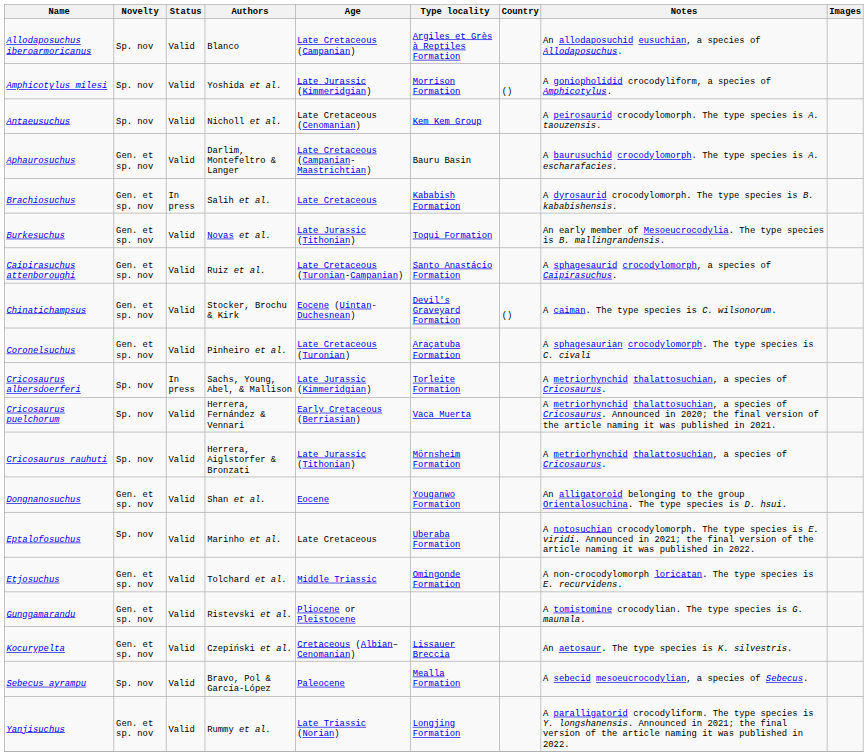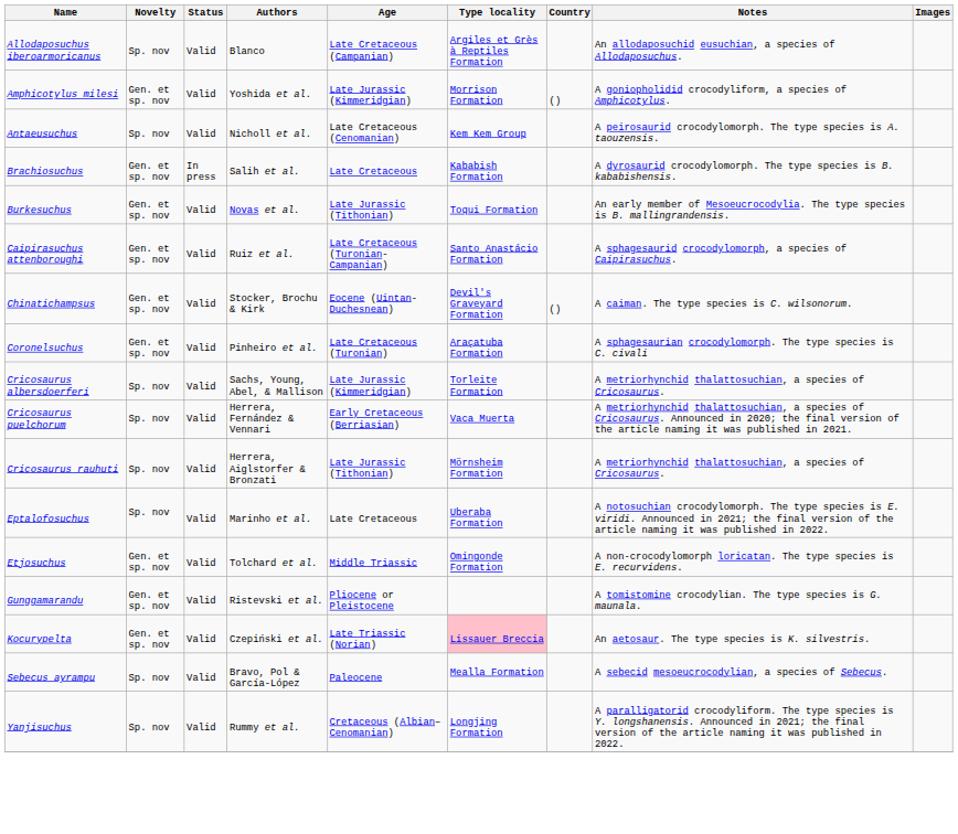 <table class="wikitable sortable" align="center" width="100%">
 <tr>
 <th>Name</th>
 <th>Novelty</th>
 <th>Status</th>
 <th>Authors</th>
 <th>Age</th>
 <th>Type locality</th>
 <th>Country</th>
 <th>Notes</th>
 <th>Images</th>
 </tr>
 <tr>
 <td><br><em><a href='#'>Allodaposuchus iberoarmoricanus</a></em></td>
 <td><br>Sp. nov</td>
 <td><br>Valid</td>
 <td><br>Blanco</td>
 <td><br><a href='#'>Late Cretaceous</a> (<a href='#'>Campanian</a>)</td>
 <td><br><a href='#'>Argiles et Grès à Reptiles Formation</a></td>
 <td><br></td>
 <td><br>An <a href='#'>allodaposuchid</a> <a href='#'>eusuchian</a>, a species of <em><a href='#'>Allodaposuchus</a></em>.</td>
 <td></td>
 </tr>
 <tr>
 <td><br><em><a href='#'>Amphicotylus milesi</a></em></td>
-<td><br>Sp. nov</td>
+<td><br>Gen. et sp. nov</td>
 <td><br>Valid</td>
 <td><br>Yoshida <em>et al.</em></td>
 <td><br><a href='#'>Late Jurassic</a> (<a href='#'>Kimmeridgian</a>)</td>
 <td><br><a href='#'>Morrison Formation</a></td>
 <td><br><br>()</td>
 <td><br>A <a href='#'>goniopholidid</a> crocodyliform, a species of <em><a href='#'>Amphicotylus</a></em>.</td>
 <td></td>
 </tr>
 <tr>
 <td><br><em><a href='#'>Antaeusuchus</a></em></td>
 <td><br>Sp. nov</td>
 <td><br>Valid</td>
 <td><br>Nicholl <em>et al.</em></td>
 <td><br>Late Cretaceous (<a href='#'>Cenomanian</a>)</td>
 <td><br><a href='#'>Kem Kem Group</a></td>
 <td><br></td>
 <td><br>A <a href='#'>peirosaurid</a> crocodylomorph. The type species is <em>A. taouzensis</em>.</td>
-<td></td>
-</tr>
-<tr>
-<td><br><em><a href='#'>Aphaurosuchus</a></em></td>
-<td><br>Gen. et sp. nov</td>
-<td><br>Valid</td>
-<td><br>Darlim, Montefeltro & Langer</td>
-<td><br><a href='#'>Late Cretaceous</a> (<a href='#'>Campanian</a>-<a href='#'>Maastrichtian</a>)</td>
-<td><br>Bauru Basin</td>
-<td><br></td>
-<td><br>A <a href='#'>baurusuchid</a> <a href='#'>crocodylomorph</a>. The type species is <em>A. escharafacies</em>.</td>
 <td></td>
 </tr>
 <tr>
 <td><br><em><a href='#'>Brachiosuchus</a></em></td>
 <td><br>Gen. et sp. nov</td>
 <td><br>In press</td>
 <td><br>Salih <em>et al.</em></td>
 <td><br><a href='#'>Late Cretaceous</a></td>
 <td><br><a href='#'>Kababish Formation</a></td>
 <td><br></td>
 <td><br>A <a href='#'>dyrosaurid</a> crocodylomorph. The type species is <em>B. kababishensis</em>.</td>
 <td></td>
 </tr>
 <tr>
 <td><br><em><a href='#'>Burkesuchus</a></em></td>
 <td><br>Gen. et sp. nov</td>
 <td><br>Valid</td>
 <td><br><a href='#'>Novas</a> <em>et al.</em></td>
 <td><br><a href='#'>Late Jurassic</a> (<a href='#'>Tithonian</a>)</td>
 <td><br><a href='#'>Toqui Formation</a></td>
 <td><br></td>
 <td><br>An early member of <a href='#'>Mesoeucrocodylia</a>. The type species is <em>B. mallingrandensis</em>.</td>
 <td></td>
 </tr>
 <tr>
 <td><br><em><a href='#'>Caipirasuchus attenboroughi</a></em></td>
 <td><br>Gen. et sp. nov</td>
 <td><br>Valid</td>
 <td><br>Ruiz <em>et al.</em></td>
 <td><br><a href='#'>Late Cretaceous</a> (<a href='#'>Turonian</a>-<a href='#'>Campanian</a>)</td>
 <td><br><a href='#'>Santo Anastácio Formation</a></td>
 <td><br></td>
 <td><br>A <a href='#'>sphagesaurid</a> <a href='#'>crocodylomorph</a>, a species of <em><a href='#'>Caipirasuchus</a></em>.</td>
 <td></td>
 </tr>
 <tr>
 <td><br><em><a href='#'>Chinatichampsus</a></em></td>
 <td><br>Gen. et sp. nov</td>
 <td><br>Valid</td>
 <td><br>Stocker, Brochu & Kirk</td>
 <td><br><a href='#'>Eocene</a> (<a href='#'>Uintan</a>-<a href='#'>Duchesnean</a>)</td>
 <td><br><a href='#'>Devil's Graveyard Formation</a></td>
 <td><br><br>()</td>
 <td><br>A <a href='#'>caiman</a>. The type species is <em>C. wilsonorum</em>.</td>
 <td></td>
 </tr>
 <tr>
 <td><br><em><a href='#'>Coronelsuchus</a></em></td>
 <td><br>Gen. et sp. nov</td>
 <td><br>Valid</td>
 <td><br>Pinheiro <em>et al.</em></td>
 <td><br><a href='#'>Late Cretaceous</a> (<a href='#'>Turonian</a>)</td>
 <td><br><a href='#'>Araçatuba Formation</a></td>
 <td><br></td>
 <td><br>A <a href='#'>sphagesaurian</a> <a href='#'>crocodylomorph</a>. The type species is <em>C. civali</em></td>
 <td></td>
 </tr>
 <tr>
 <td><br><em><a href='#'>Cricosaurus albersdoerferi</a></em></td>
 <td><br>Sp. nov</td>
-<td><br>In press</td>
+<td><br>Valid</td>
 <td><br>Sachs, Young, Abel, & Mallison</td>
 <td><br><a href='#'>Late Jurassic</a> (<a href='#'>Kimmeridgian</a>)</td>
 <td><br><a href='#'>Torleite Formation</a></td>
 <td><br></td>
 <td><br>A <a href='#'>metriorhynchid</a> <a href='#'>thalattosuchian</a>, a species of <em><a href='#'>Cricosaurus</a></em>.</td>
 <td></td>
 </tr>
 <tr>
 <td><em><a href='#'>Cricosaurus puelchorum</a></em></td>
 <td>Sp. nov</td>
 <td>Valid</td>
 <td>Herrera, Fernández & Vennari</td>
 <td><a href='#'>Early Cretaceous</a> (<a href='#'>Berriasian</a>)</td>
 <td><a href='#'>Vaca Muerta</a></td>
 <td></td>
 <td>A <a href='#'>metriorhynchid</a> <a href='#'>thalattosuchian</a>, a species of <em><a href='#'>Cricosaurus</a></em>. Announced in 2020; the final version of the article naming it was published in 2021.</td>
 <td></td>
 </tr>
 <tr>
 <td><br><em><a href='#'>Cricosaurus rauhuti</a></em></td>
 <td><br>Sp. nov</td>
 <td><br>Valid</td>
 <td><br>Herrera, Aiglstorfer & Bronzati</td>
 <td><br><a href='#'>Late Jurassic</a> (<a href='#'>Tithonian</a>)</td>
 <td><br><a href='#'>Mörnsheim Formation</a></td>
 <td><br></td>
 <td><br>A <a href='#'>metriorhynchid</a> <a href='#'>thalattosuchian</a>, a species of <em><a href='#'>Cricosaurus</a></em>.</td>
-<td></td>
-</tr>
-<tr>
-<td><br><em><a href='#'>Dongnanosuchus</a></em></td>
-<td><br>Gen. et sp. nov</td>
-<td><br>Valid</td>
-<td><br>Shan <em>et al.</em></td>
-<td><br><a href='#'>Eocene</a></td>
-<td><br><a href='#'>Youganwo Formation</a></td>
-<td><br></td>
-<td><br>An <a href='#'>alligatoroid</a> belonging to the group <a href='#'>Orientalosuchina</a>. The type species is <em>D. hsui</em>.</td>
 <td></td>
 </tr>
 <tr>
 <td><br><em><a href='#'>Eptalofosuchus</a></em></td>
 <td>Sp. nov</td>
 <td><br>Valid</td>
 <td><br>Marinho <em>et al.</em></td>
 <td><br>Late Cretaceous</td>
 <td><br><a href='#'>Uberaba Formation</a></td>
 <td><br></td>
 <td><br>A <a href='#'>notosuchian</a> crocodylomorph. The type species is <em>E. viridi</em>. Announced in 2021; the final version of the article naming it was published in 2022.</td>
 <td></td>
 </tr>
 <tr>
 <td><br><em><a href='#'>Etjosuchus</a></em></td>
 <td><br>Gen. et sp. nov</td>
 <td><br>Valid</td>
 <td><br>Tolchard <em>et al.</em></td>
 <td><br><a href='#'>Middle Triassic</a></td>
 <td><br><a href='#'>Omingonde Formation</a></td>
 <td><br></td>
 <td><br>A non-crocodylomorph <a href='#'>loricatan</a>. The type species is <em>E. recurvidens</em>.</td>
 <td></td>
 </tr>
 <tr>
 <td><br><em><a href='#'>Gunggamarandu</a></em></td>
 <td><br>Gen. et sp. nov</td>
 <td><br>Valid</td>
 <td><br>Ristevski <em>et al.</em></td>
 <td><br><a href='#'>Pliocene</a> or <a href='#'>Pleistocene</a></td>
 <td></td>
 <td><br></td>
 <td><br>A <a href='#'>tomistomine</a> crocodylian. The type species is <em>G. maunala</em>.</td>
 <td></td>
 </tr>
 <tr>
 <td><br><em><a href='#'>Kocurypelta</a></em></td>
 <td><br>Gen. et sp. nov</td>
 <td><br>Valid</td>
 <td><br>Czepiński <em>et al.</em></td>
-<td><br><a href='#'>Cretaceous</a> (<a href='#'>Albian</a>–<a href='#'>Cenomanian</a>)</td>
-<td><br><a href='#'>Lissauer Breccia</a></td>
+<td><br><a href='#'>Late Triassic</a> (<a href='#'>Norian</a>)</td>
+<td style="background: pink;"><br><a href='#'>Lissauer Breccia</a></td>
 <td><br></td>
 <td><br>An <a href='#'>aetosaur</a>. The type species is <em>K. silvestris</em>.</td>
 <td></td>
 </tr>
 <tr>
 <td><br><em><a href='#'>Sebecus ayrampu</a></em></td>
 <td><br>Sp. nov</td>
 <td><br>Valid</td>
 <td><br>Bravo, Pol & García-López</td>
 <td><br><a href='#'>Paleocene</a></td>
 <td><a href='#'>Mealla Formation</a></td>
 <td><br></td>
 <td>A <a href='#'>sebecid</a> <a href='#'>mesoeucrocodylian</a>, a species of <em><a href='#'>Sebecus</a></em>.</td>
 <td></td>
 </tr>
 <tr>
 <td><br><em><a href='#'>Yanjisuchus</a></em></td>
-<td><br>Gen. et sp. nov</td>
+<td><br>Sp. nov</td>
 <td><br>Valid</td>
 <td><br>Rummy <em>et al.</em></td>
-<td><br><a href='#'>Late Triassic</a> (<a href='#'>Norian</a>)</td>
+<td><br><a href='#'>Cretaceous</a> (<a href='#'>Albian</a>–<a href='#'>Cenomanian</a>)</td>
 <td><br><a href='#'>Longjing Formation</a></td>
 <td><br></td>
 <td><br>A <a href='#'>paralligatorid</a> crocodyliform. The type species is <em>Y. longshanensis</em>. Announced in 2021; the final version of the article naming it was published in 2022.</td>
 <td></td>
 </tr>
 <tr>
 </tr>
 </table>
